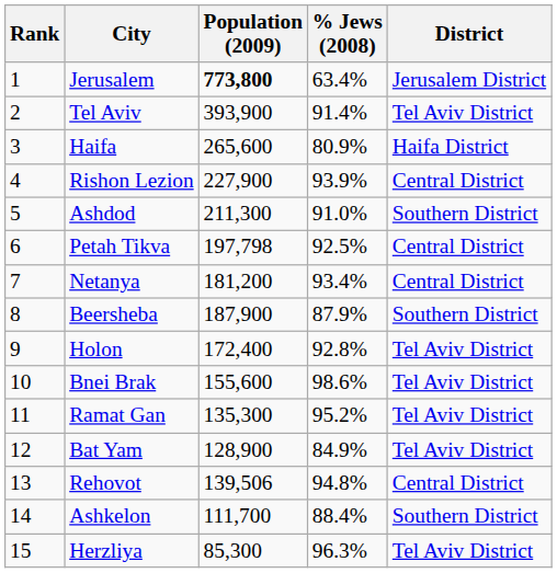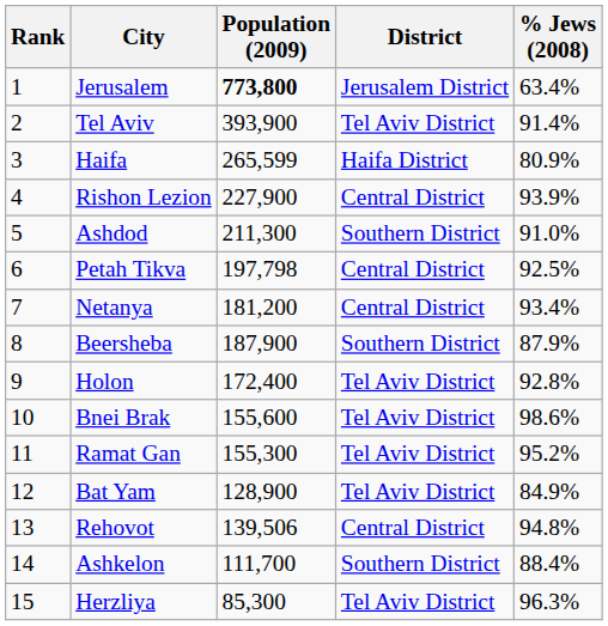 <table class="wikitable">
 <tr>
 <th>Rank</th>
 <th>City</th>
 <th>Population<br>(2009)</th>
+<th>District</th>
 <th>% Jews<br>(2008)</th>
-<th>District</th>
 </tr>
 <tr>
 <td>1</td>
 <td><a href='#'>Jerusalem</a></td>
 <td><strong>773,800</strong></td>
+<td><a href='#'>Jerusalem District</a></td>
 <td>63.4%</td>
-<td><a href='#'>Jerusalem District</a></td>
 </tr>
 <tr>
 <td>2</td>
 <td><a href='#'>Tel Aviv</a></td>
 <td>393,900</td>
+<td><a href='#'>Tel Aviv District</a></td>
 <td>91.4%</td>
-<td><a href='#'>Tel Aviv District</a></td>
 </tr>
 <tr>
 <td>3</td>
 <td><a href='#'>Haifa</a></td>
-<td>265,600</td>
+<td>265,599</td>
+<td><a href='#'>Haifa District</a></td>
 <td>80.9%</td>
-<td><a href='#'>Haifa District</a></td>
 </tr>
 <tr>
 <td>4</td>
 <td><a href='#'>Rishon Lezion</a></td>
 <td>227,900</td>
+<td><a href='#'>Central District</a></td>
 <td>93.9%</td>
-<td><a href='#'>Central District</a></td>
 </tr>
 <tr>
 <td>5</td>
 <td><a href='#'>Ashdod</a></td>
 <td>211,300</td>
+<td><a href='#'>Southern District</a></td>
 <td>91.0%</td>
-<td><a href='#'>Southern District</a></td>
 </tr>
 <tr>
 <td>6</td>
 <td><a href='#'>Petah Tikva</a></td>
 <td>197,798</td>
+<td><a href='#'>Central District</a></td>
 <td>92.5%</td>
-<td><a href='#'>Central District</a></td>
 </tr>
 <tr>
 <td>7</td>
 <td><a href='#'>Netanya</a></td>
 <td>181,200</td>
+<td><a href='#'>Central District</a></td>
 <td>93.4%</td>
-<td><a href='#'>Central District</a></td>
 </tr>
 <tr>
 <td>8</td>
 <td><a href='#'>Beersheba</a></td>
 <td>187,900</td>
+<td><a href='#'>Southern District</a></td>
 <td>87.9%</td>
-<td><a href='#'>Southern District</a></td>
 </tr>
 <tr>
 <td>9</td>
 <td><a href='#'>Holon</a></td>
 <td>172,400</td>
+<td><a href='#'>Tel Aviv District</a></td>
 <td>92.8%</td>
-<td><a href='#'>Tel Aviv District</a></td>
 </tr>
 <tr>
 <td>10</td>
 <td><a href='#'>Bnei Brak</a></td>
 <td>155,600</td>
+<td><a href='#'>Tel Aviv District</a></td>
 <td>98.6%</td>
-<td><a href='#'>Tel Aviv District</a></td>
 </tr>
 <tr>
 <td>11</td>
 <td><a href='#'>Ramat Gan</a></td>
-<td>135,300</td>
+<td>155,300</td>
+<td><a href='#'>Tel Aviv District</a></td>
 <td>95.2%</td>
-<td><a href='#'>Tel Aviv District</a></td>
 </tr>
 <tr>
 <td>12</td>
 <td><a href='#'>Bat Yam</a></td>
 <td>128,900</td>
+<td><a href='#'>Tel Aviv District</a></td>
 <td>84.9%</td>
-<td><a href='#'>Tel Aviv District</a></td>
 </tr>
 <tr>
 <td>13</td>
 <td><a href='#'>Rehovot</a></td>
 <td>139,506</td>
+<td><a href='#'>Central District</a></td>
 <td>94.8%</td>
-<td><a href='#'>Central District</a></td>
 </tr>
 <tr>
 <td>14</td>
 <td><a href='#'>Ashkelon</a></td>
 <td>111,700</td>
+<td><a href='#'>Southern District</a></td>
 <td>88.4%</td>
-<td><a href='#'>Southern District</a></td>
 </tr>
 <tr>
 <td>15</td>
 <td><a href='#'>Herzliya</a></td>
 <td>85,300</td>
+<td><a href='#'>Tel Aviv District</a></td>
 <td>96.3%</td>
-<td><a href='#'>Tel Aviv District</a></td>
 </tr>
 </table>
